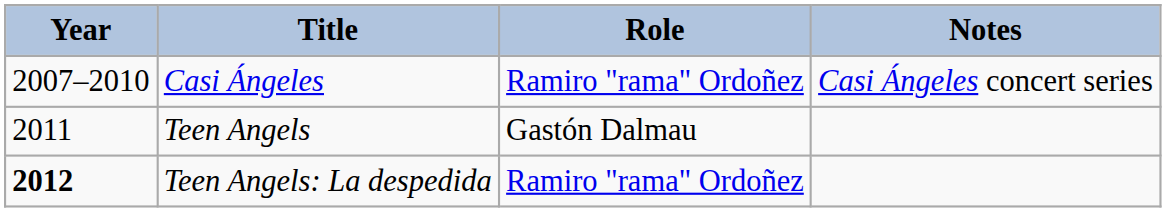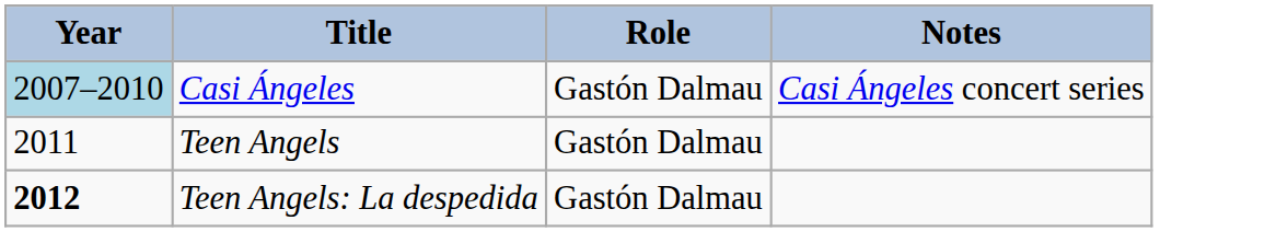 <table class="wikitable" style="font-size:90%;">
 <tr>
 <th style="background:#B0C4DE;">Year</th>
 <th style="background:#B0C4DE;">Title</th>
 <th style="background:#B0C4DE;">Role</th>
 <th style="background:#B0C4DE;">Notes</th>
 </tr>
 <tr>
-<td>2007–2010</td>
+<td style="background: lightblue;">2007–2010</td>
 <td><em><a href='#'>Casi Ángeles</a></em></td>
-<td><a href='#'>Ramiro "rama" Ordoñez</a></td>
+<td>Gastón Dalmau</td>
 <td><em><a href='#'>Casi Ángeles</a></em> concert series</td>
 </tr>
 <tr>
 <td>2011</td>
 <td><em>Teen Angels</em></td>
 <td>Gastón Dalmau</td>
 <td></td>
 </tr>
 <tr>
 <td><strong>2012</strong></td>
 <td><em>Teen Angels: La despedida</em></td>
-<td><a href='#'>Ramiro "rama" Ordoñez</a></td>
+<td>Gastón Dalmau</td>
 <td></td>
 </tr>
 </table>
